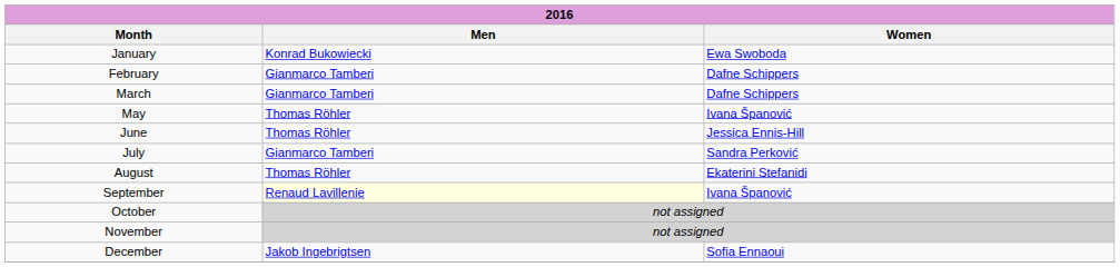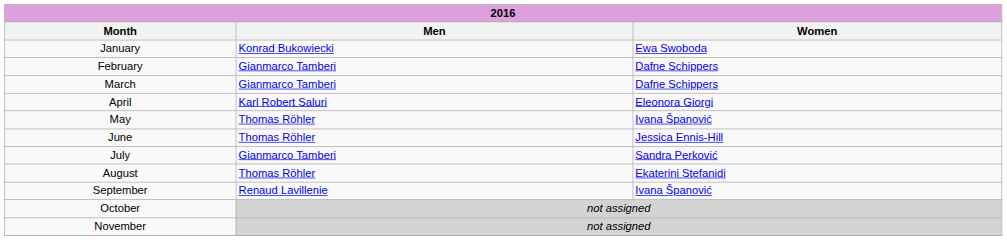 <table class="wikitable" width=90% style="font-size:100%; text-align:left;">
 <tr>
 <td colspan=3 bgcolor=plum align=center><strong>2016</strong></td>
 </tr>
 <tr>
 <th>Month</th>
 <th>Men</th>
 <th>Women</th>
 </tr>
 <tr>
 <td align=center>January</td>
 <td> <a href='#'>Konrad Bukowiecki</a></td>
 <td> <a href='#'>Ewa Swoboda</a></td>
 </tr>
 <tr>
 <td align=center>February</td>
 <td> <a href='#'>Gianmarco Tamberi</a></td>
 <td> <a href='#'>Dafne Schippers</a></td>
 </tr>
 <tr>
 <td align=center>March</td>
 <td> <a href='#'>Gianmarco Tamberi</a></td>
 <td> <a href='#'>Dafne Schippers</a></td>
 </tr>
 <tr>
+<td align=center>April</td>
+<td> <a href='#'>Karl Robert Saluri</a></td>
+<td> <a href='#'>Eleonora Giorgi</a></td>
+</tr>
+<tr>
 <td align=center>May</td>
 <td> <a href='#'>Thomas Röhler</a></td>
 <td> <a href='#'>Ivana Španović</a></td>
 </tr>
 <tr>
 <td align=center>June</td>
 <td> <a href='#'>Thomas Röhler</a></td>
 <td> <a href='#'>Jessica Ennis-Hill</a></td>
 </tr>
 <tr>
 <td align=center>July</td>
 <td> <a href='#'>Gianmarco Tamberi</a></td>
 <td> <a href='#'>Sandra Perković</a></td>
 </tr>
 <tr>
 <td align=center>August</td>
 <td> <a href='#'>Thomas Röhler</a></td>
 <td> <a href='#'>Ekaterini Stefanidi</a></td>
 </tr>
 <tr>
 <td align=center>September</td>
-<td style="background: lightyellow;"> <a href='#'>Renaud Lavillenie</a></td>
+<td> <a href='#'>Renaud Lavillenie</a></td>
 <td> <a href='#'>Ivana Španović</a></td>
 </tr>
 <tr>
 <td align=center>October</td>
 <td colspan=2 bgcolor=lightgrey align=center><em>not assigned</em></td>
 </tr>
 <tr>
 <td align=center>November</td>
 <td colspan=2 bgcolor=lightgrey align=center><em>not assigned</em></td>
 </tr>
 <tr>
-<td align=center>December</td>
-<td> <a href='#'>Jakob Ingebrigtsen</a></td>
-<td> <a href='#'>Sofia Ennaoui</a></td>
-</tr>
-<tr>
 </tr>
 </table>
